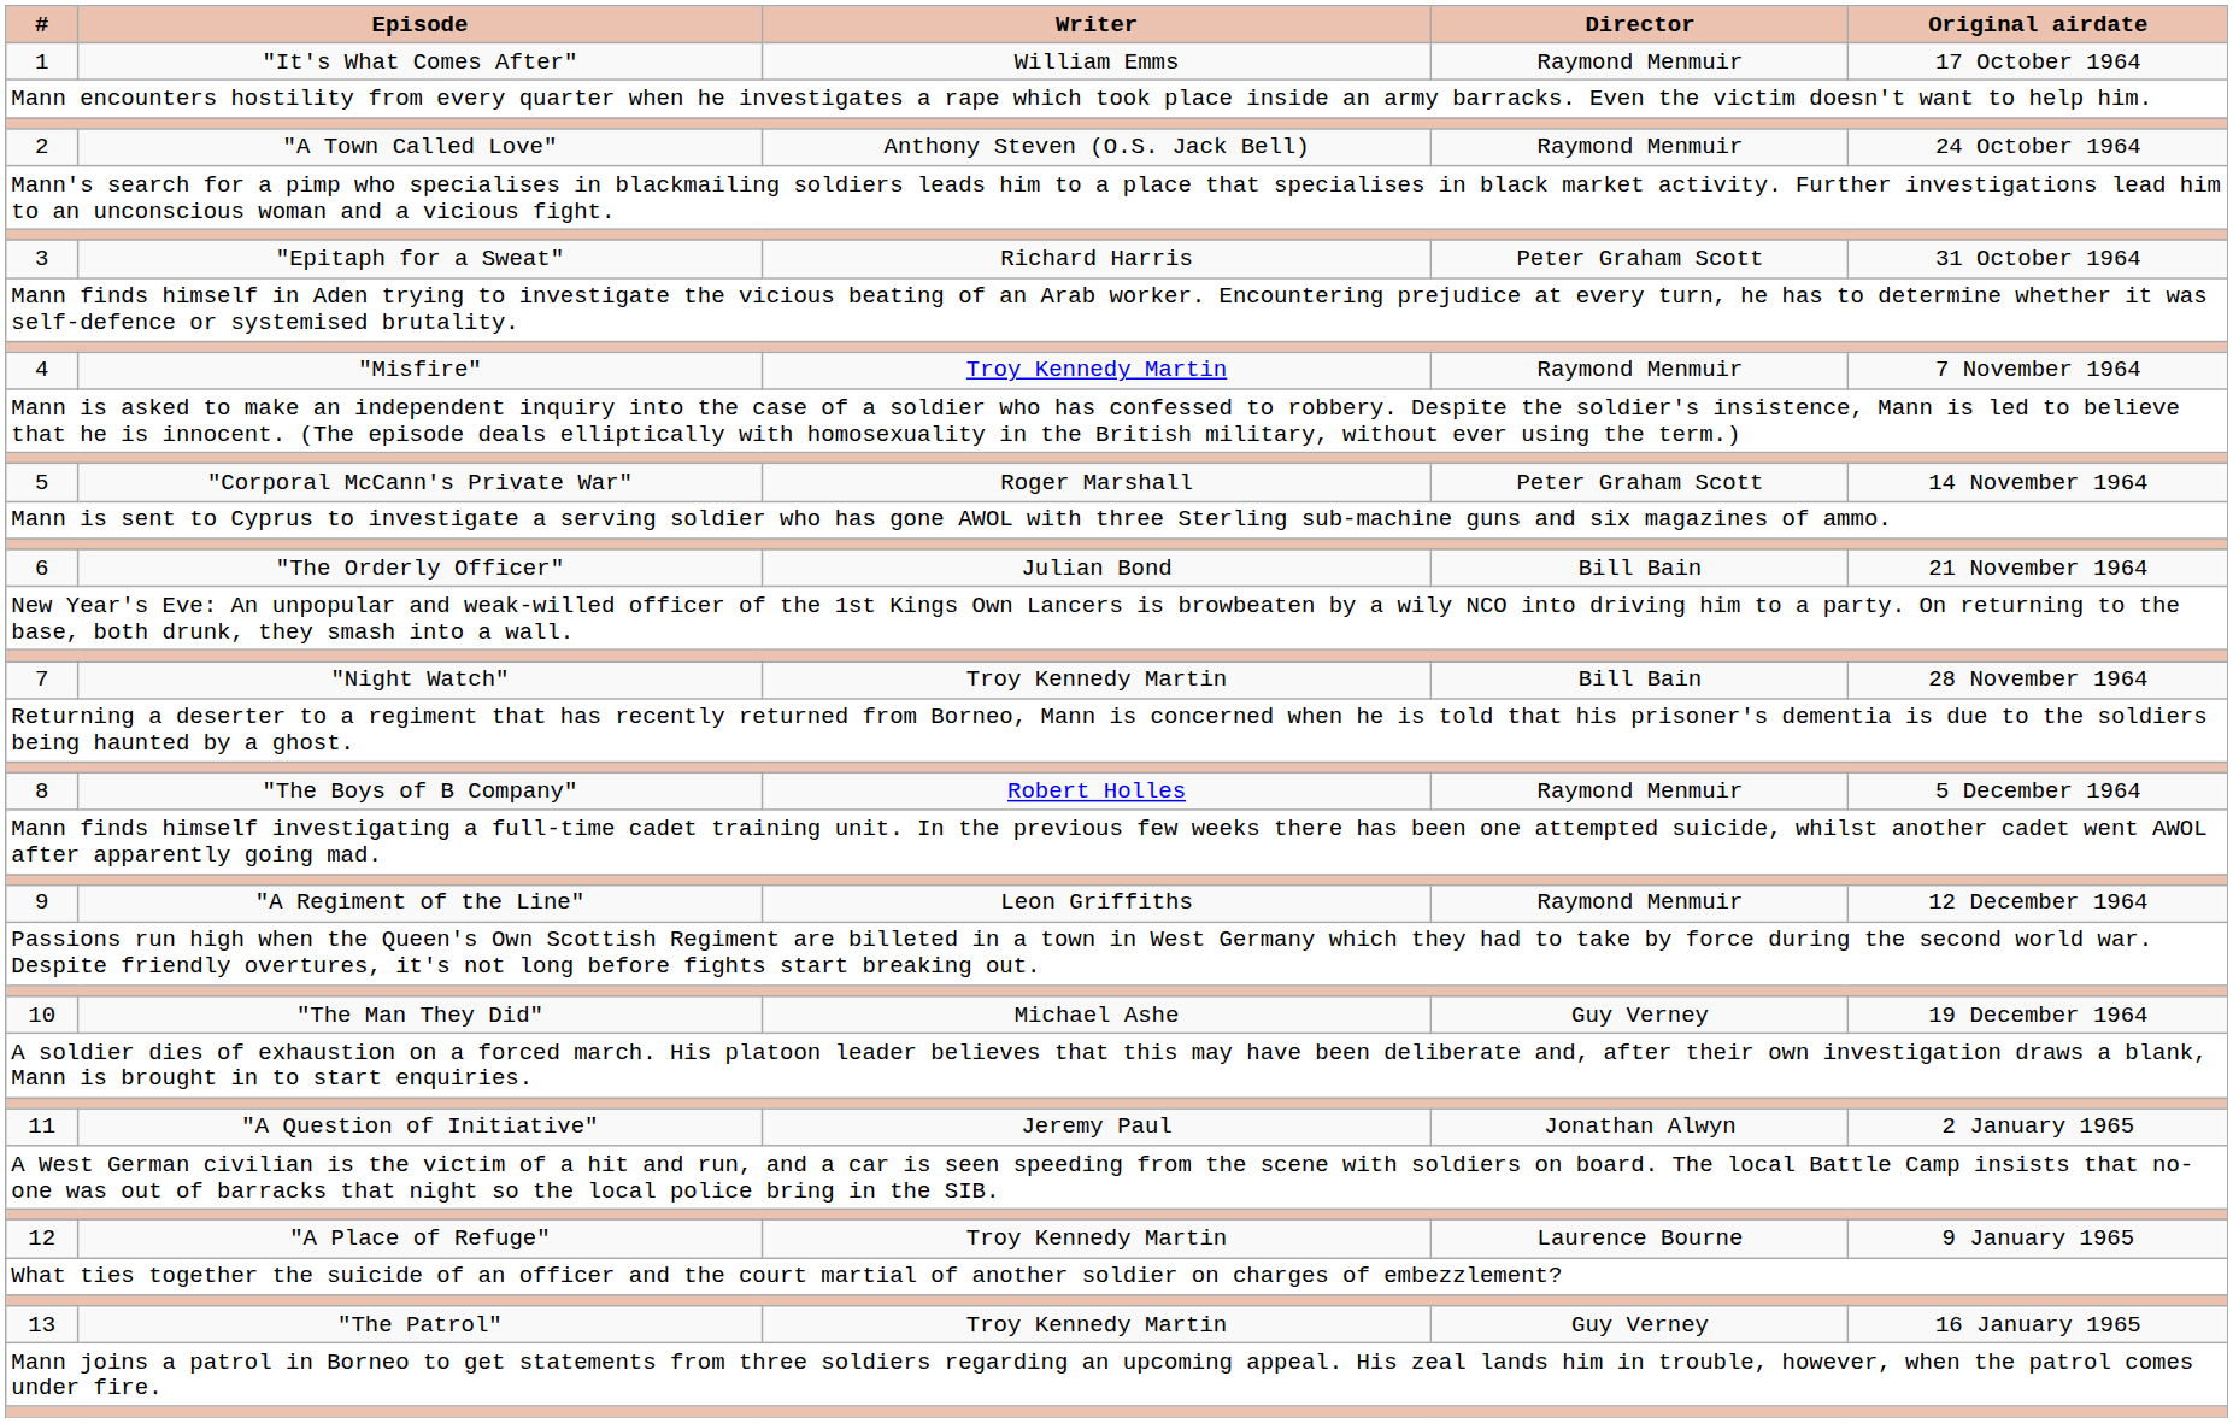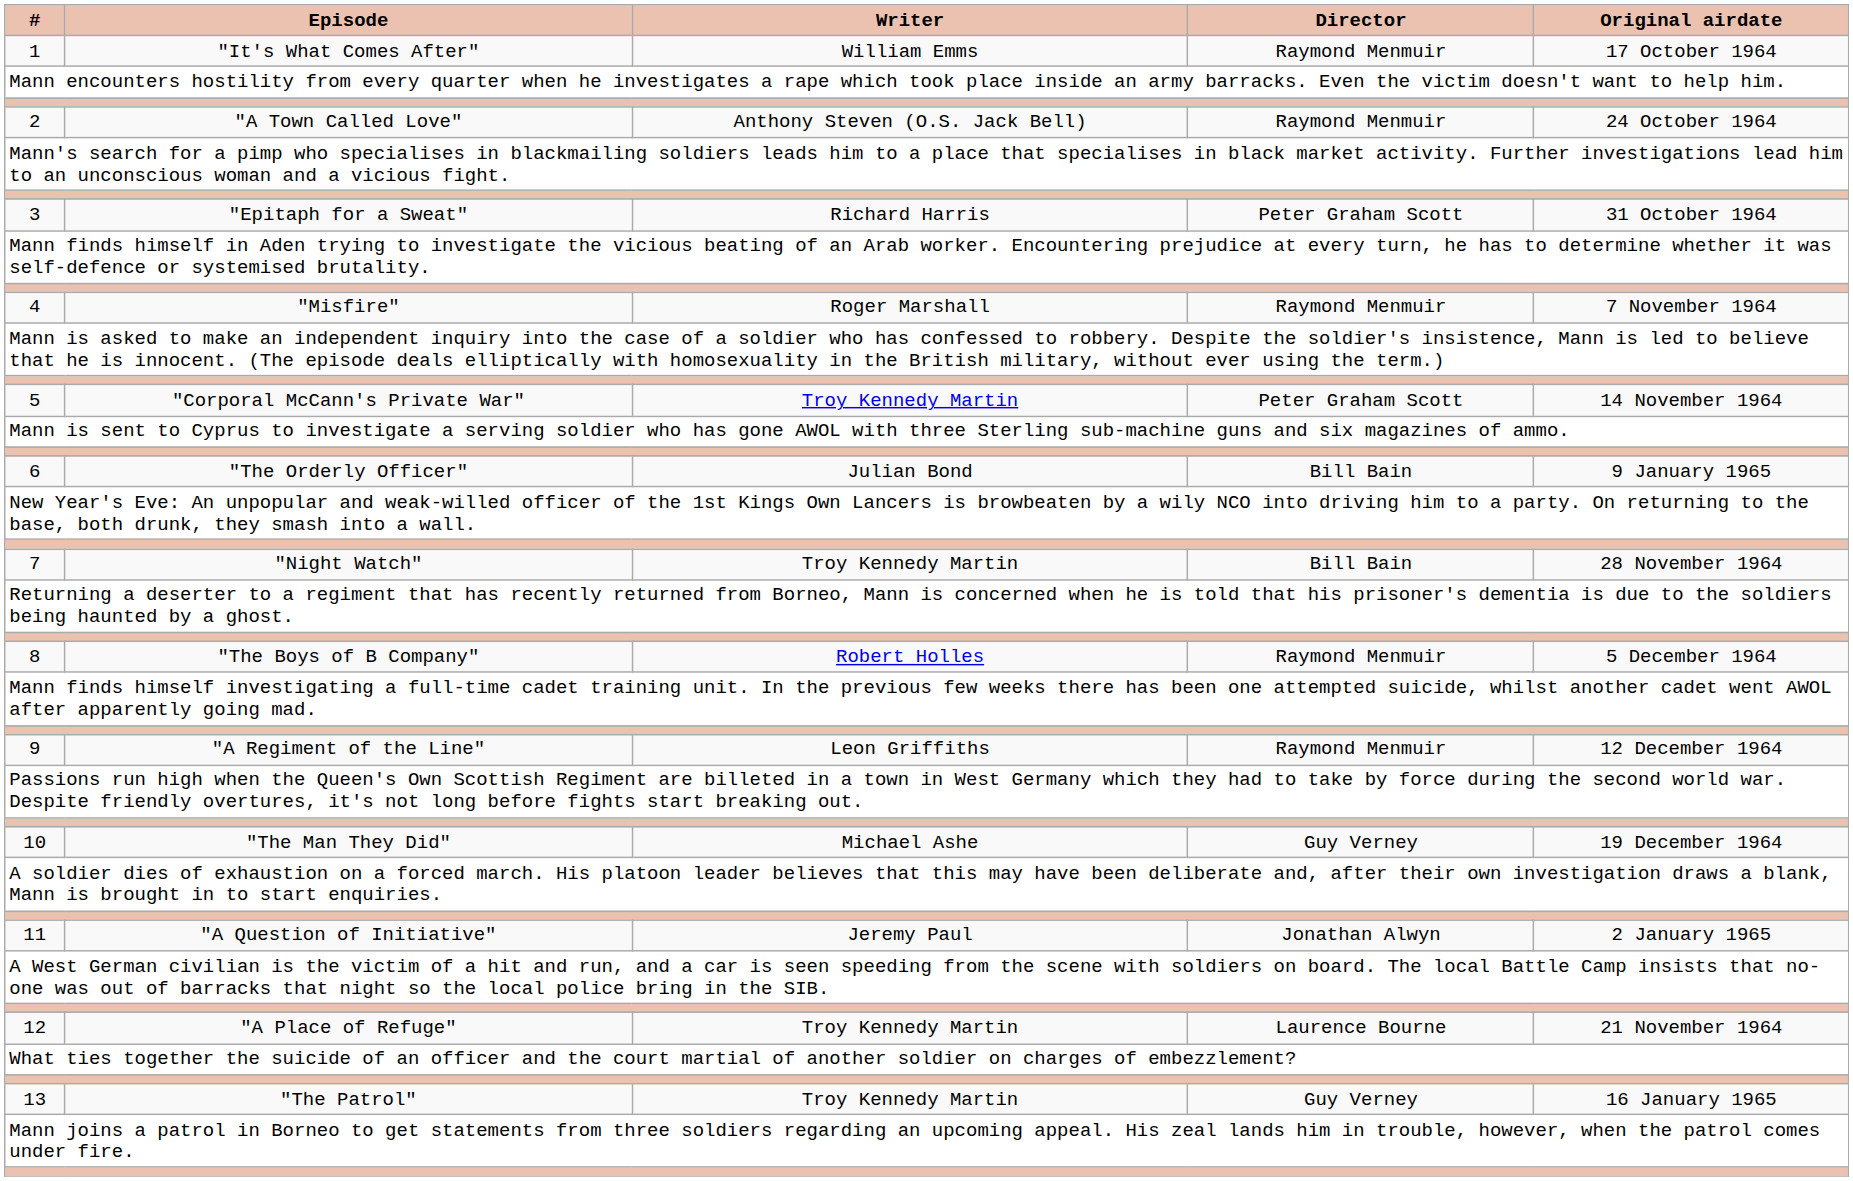 <table class="wikitable" style="width:100%;">
 <tr>
 <th style="background-color: #EBC2AF; color:black">#</th>
 <th style="background: #EBC2AF; color:black">Episode</th>
 <th style="background: #EBC2AF; color:black">Writer</th>
 <th style="background: #EBC2AF; color:black">Director</th>
 <th style="background: #EBC2AF; color:black">Original airdate</th>
 </tr>
 <tr>
 <td align="center">1</td>
 <td align="center">"It's What Comes After"</td>
 <td align="center">William Emms</td>
 <td align="center">Raymond Menmuir</td>
 <td align="center">17 October 1964</td>
 </tr>
 <tr>
 <td style="background:white" colspan="5">Mann encounters hostility from every quarter when he investigates a rape which took place inside an army barracks. Even the victim doesn't want to help him.</td>
 </tr>
 <tr style="background:#EBC2AF; height:2px">
 <td colspan="5"></td>
 </tr>
 <tr>
 <td align="center">2</td>
 <td align="center">"A Town Called Love"</td>
 <td align="center">Anthony Steven (O.S. Jack Bell)</td>
 <td align="center">Raymond Menmuir</td>
 <td align="center">24 October 1964</td>
 </tr>
 <tr>
 <td style="background:white" colspan="5">Mann's search for a pimp who specialises in blackmailing soldiers leads him to a place that specialises in black market activity. Further investigations lead him to an unconscious woman and a vicious fight.</td>
 </tr>
 <tr style="background:#EBC2AF; height:2px">
 <td colspan="5"></td>
 </tr>
 <tr>
 <td align="center">3</td>
 <td align="center">"Epitaph for a Sweat"</td>
 <td align="center">Richard Harris</td>
 <td align="center">Peter Graham Scott</td>
 <td align="center">31 October 1964</td>
 </tr>
 <tr>
 <td style="background:white" colspan="5">Mann finds himself in Aden trying to investigate the vicious beating of an Arab worker. Encountering prejudice at every turn, he has to determine whether it was self-defence or systemised brutality.</td>
 </tr>
 <tr style="background:#EBC2AF; height:2px">
 <td colspan="5"></td>
 </tr>
 <tr>
 <td align="center">4</td>
 <td align="center">"Misfire"</td>
-<td align="center"><a href='#'>Troy Kennedy Martin</a></td>
+<td align="center">Roger Marshall</td>
 <td align="center">Raymond Menmuir</td>
 <td align="center">7 November 1964</td>
 </tr>
 <tr>
 <td style="background:white" colspan="5">Mann is asked to make an independent inquiry into the case of a soldier who has confessed to robbery. Despite the soldier's insistence, Mann is led to believe that he is innocent. (The episode deals elliptically  with homosexuality in the British military, without ever using the term.)</td>
 </tr>
 <tr style="background:#EBC2AF; height:2px">
 <td colspan="5"></td>
 </tr>
 <tr>
 <td align="center">5</td>
 <td align="center">"Corporal McCann's Private War"</td>
-<td align="center">Roger Marshall</td>
+<td align="center"><a href='#'>Troy Kennedy Martin</a></td>
 <td align="center">Peter Graham Scott</td>
 <td align="center">14 November 1964</td>
 </tr>
 <tr>
 <td style="background:white" colspan="5">Mann is sent to Cyprus to investigate a serving soldier who has gone AWOL with three Sterling sub-machine guns and six magazines of ammo.</td>
 </tr>
 <tr style="background:#EBC2AF; height:2px">
 <td colspan="5"></td>
 </tr>
 <tr>
 <td align="center">6</td>
 <td align="center">"The Orderly Officer"</td>
 <td align="center">Julian Bond</td>
 <td align="center">Bill Bain</td>
-<td align="center">21 November 1964</td>
+<td align="center">9 January 1965</td>
 </tr>
 <tr>
 <td style="background:white" colspan="5">New Year's Eve: An unpopular and weak-willed officer of the 1st Kings Own Lancers is browbeaten by a wily NCO into driving him to a party. On returning to the base, both drunk, they smash into a wall.</td>
 </tr>
 <tr style="background:#EBC2AF; height:2px">
 <td colspan="5"></td>
 </tr>
 <tr>
 <td align="center">7</td>
 <td align="center">"Night Watch"</td>
 <td align="center">Troy Kennedy Martin</td>
 <td align="center">Bill Bain</td>
 <td align="center">28 November 1964</td>
 </tr>
 <tr>
 <td style="background:white" colspan="5">Returning a deserter to a regiment that has recently returned from Borneo, Mann is concerned when he is told that his prisoner's dementia is due to the soldiers being haunted by a ghost.</td>
 </tr>
 <tr style="background:#EBC2AF; height:2px">
 <td colspan="5"></td>
 </tr>
 <tr>
 <td align="center">8</td>
 <td align="center">"The Boys of B Company"</td>
 <td align="center"><a href='#'>Robert Holles</a></td>
 <td align="center">Raymond Menmuir</td>
 <td align="center">5 December 1964</td>
 </tr>
 <tr>
 <td style="background:white" colspan="5">Mann finds himself investigating a full-time cadet training unit. In the previous few weeks there has been one attempted suicide, whilst another cadet went AWOL after apparently going mad.</td>
 </tr>
 <tr style="background:#EBC2AF; height:2px">
 <td colspan="5"></td>
 </tr>
 <tr>
 <td align="center">9</td>
 <td align="center">"A Regiment of the Line"</td>
 <td align="center">Leon Griffiths</td>
 <td align="center">Raymond Menmuir</td>
 <td align="center">12 December 1964</td>
 </tr>
 <tr>
 <td style="background:white" colspan="5">Passions run high when the Queen's Own Scottish Regiment are billeted in a town in West Germany which they had to take by force during the second world war. Despite friendly overtures, it's not long before fights start breaking out.</td>
 </tr>
 <tr style="background:#EBC2AF; height:2px">
 <td colspan="5"></td>
 </tr>
 <tr>
 <td align="center">10</td>
 <td align="center">"The Man They Did"</td>
 <td align="center">Michael Ashe</td>
 <td align="center">Guy Verney</td>
 <td align="center">19 December 1964</td>
 </tr>
 <tr>
 <td style="background:white" colspan="5">A soldier dies of exhaustion on a forced march. His platoon leader believes that this may have been deliberate and, after their own investigation draws a blank, Mann is brought in to start enquiries.</td>
 </tr>
 <tr style="background:#EBC2AF; height:2px">
 <td colspan="5"></td>
 </tr>
 <tr>
 <td align="center">11</td>
 <td align="center">"A Question of Initiative"</td>
 <td align="center">Jeremy Paul</td>
 <td align="center">Jonathan Alwyn</td>
 <td align="center">2 January 1965</td>
 </tr>
 <tr>
 <td style="background:white" colspan="5">A West German civilian is the victim of a hit and run, and a car is seen speeding from the scene with soldiers on board. The local Battle Camp insists that no-one was out of barracks that night so the local police bring in the SIB.</td>
 </tr>
 <tr style="background:#EBC2AF; height:2px">
 <td colspan="5"></td>
 </tr>
 <tr>
 <td align="center">12</td>
 <td align="center">"A Place of Refuge"</td>
 <td align="center">Troy Kennedy Martin</td>
 <td align="center">Laurence Bourne</td>
-<td align="center">9 January 1965</td>
+<td align="center">21 November 1964</td>
 </tr>
 <tr>
 <td style="background:white" colspan="5">What ties together the suicide of an officer and the court martial of another soldier on charges of embezzlement?</td>
 </tr>
 <tr style="background:#EBC2AF; height:2px">
 <td colspan="5"></td>
 </tr>
 <tr>
 <td align="center">13</td>
 <td align="center">"The Patrol"</td>
 <td align="center">Troy Kennedy Martin</td>
 <td align="center">Guy Verney</td>
 <td align="center">16 January 1965</td>
 </tr>
 <tr>
 <td style="background:white" colspan="5">Mann joins a patrol in Borneo to get statements from three soldiers regarding an upcoming appeal. His zeal lands him in trouble, however, when the patrol comes under fire.</td>
 </tr>
 <tr style="background:#EBC2AF; height:2px">
 <td colspan="5"></td>
 </tr>
 </table>
